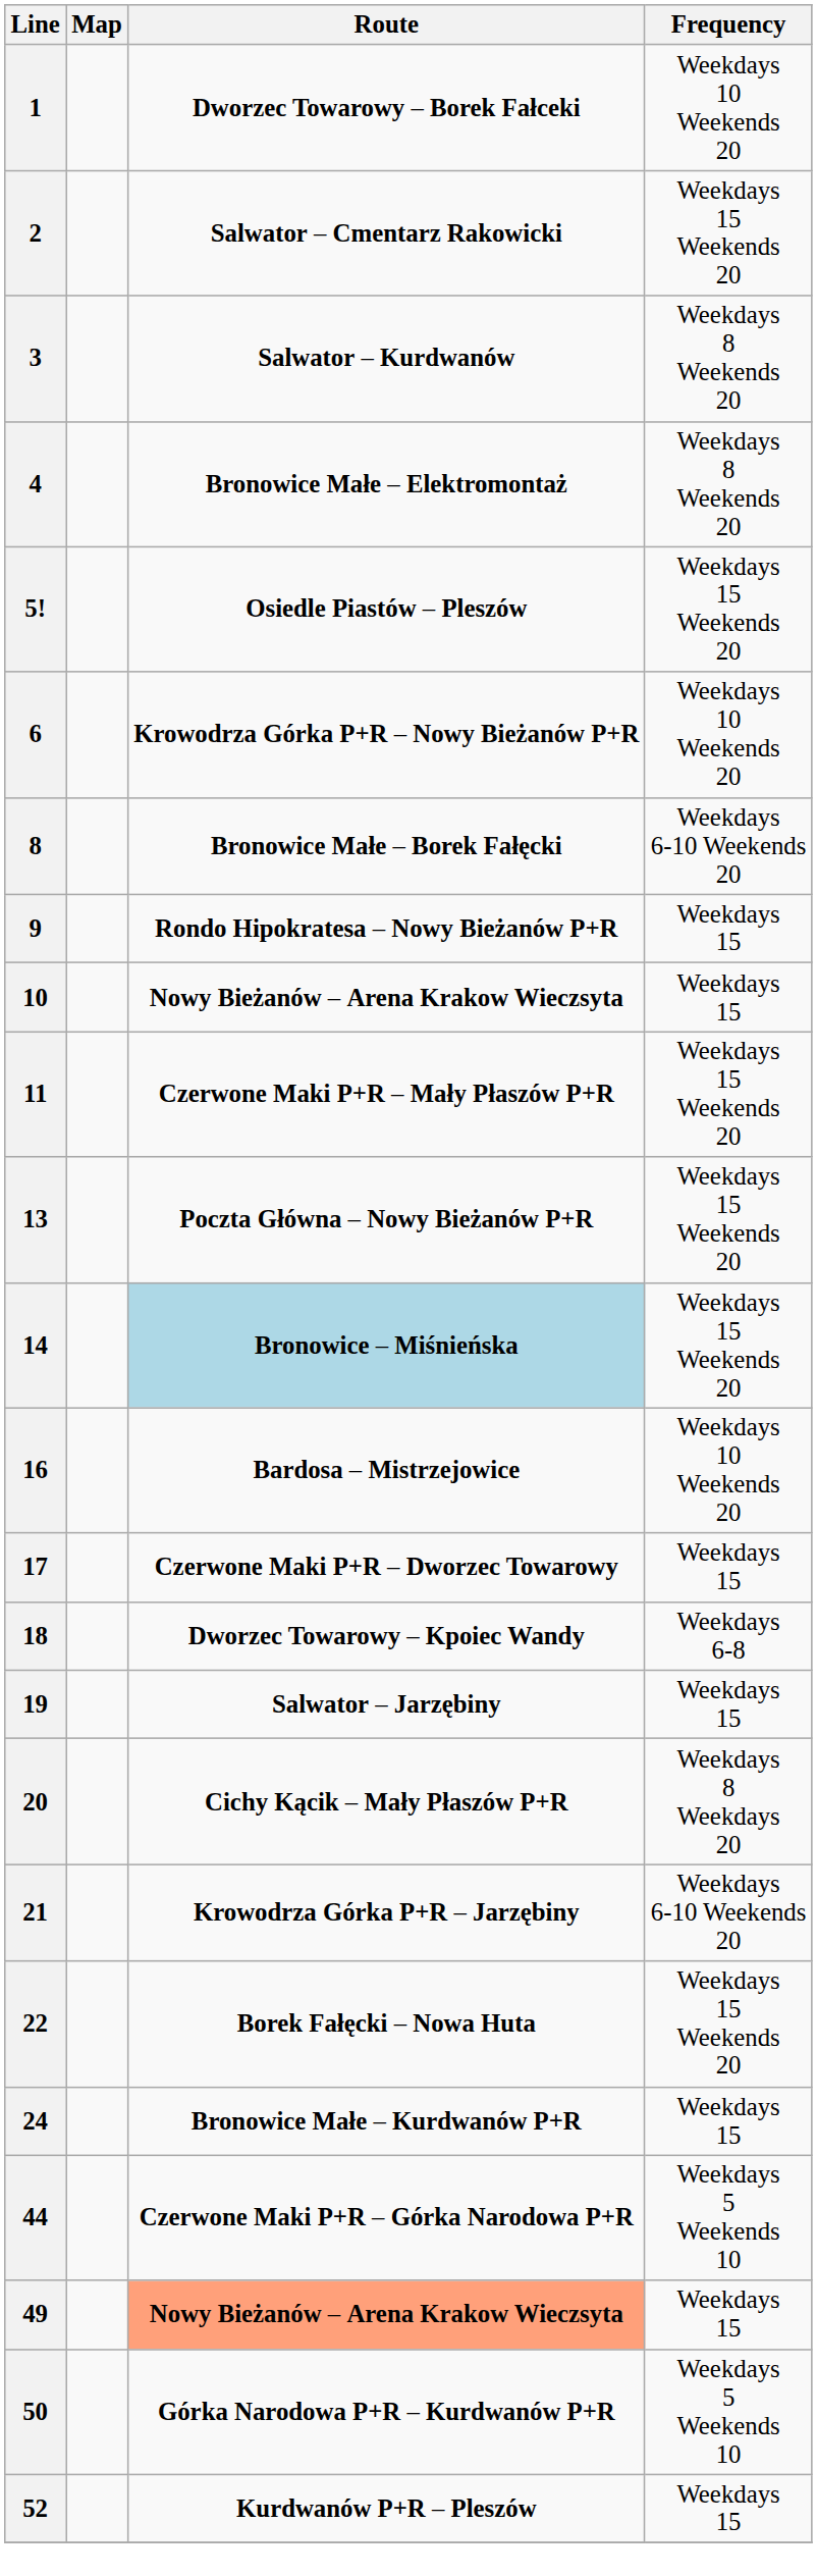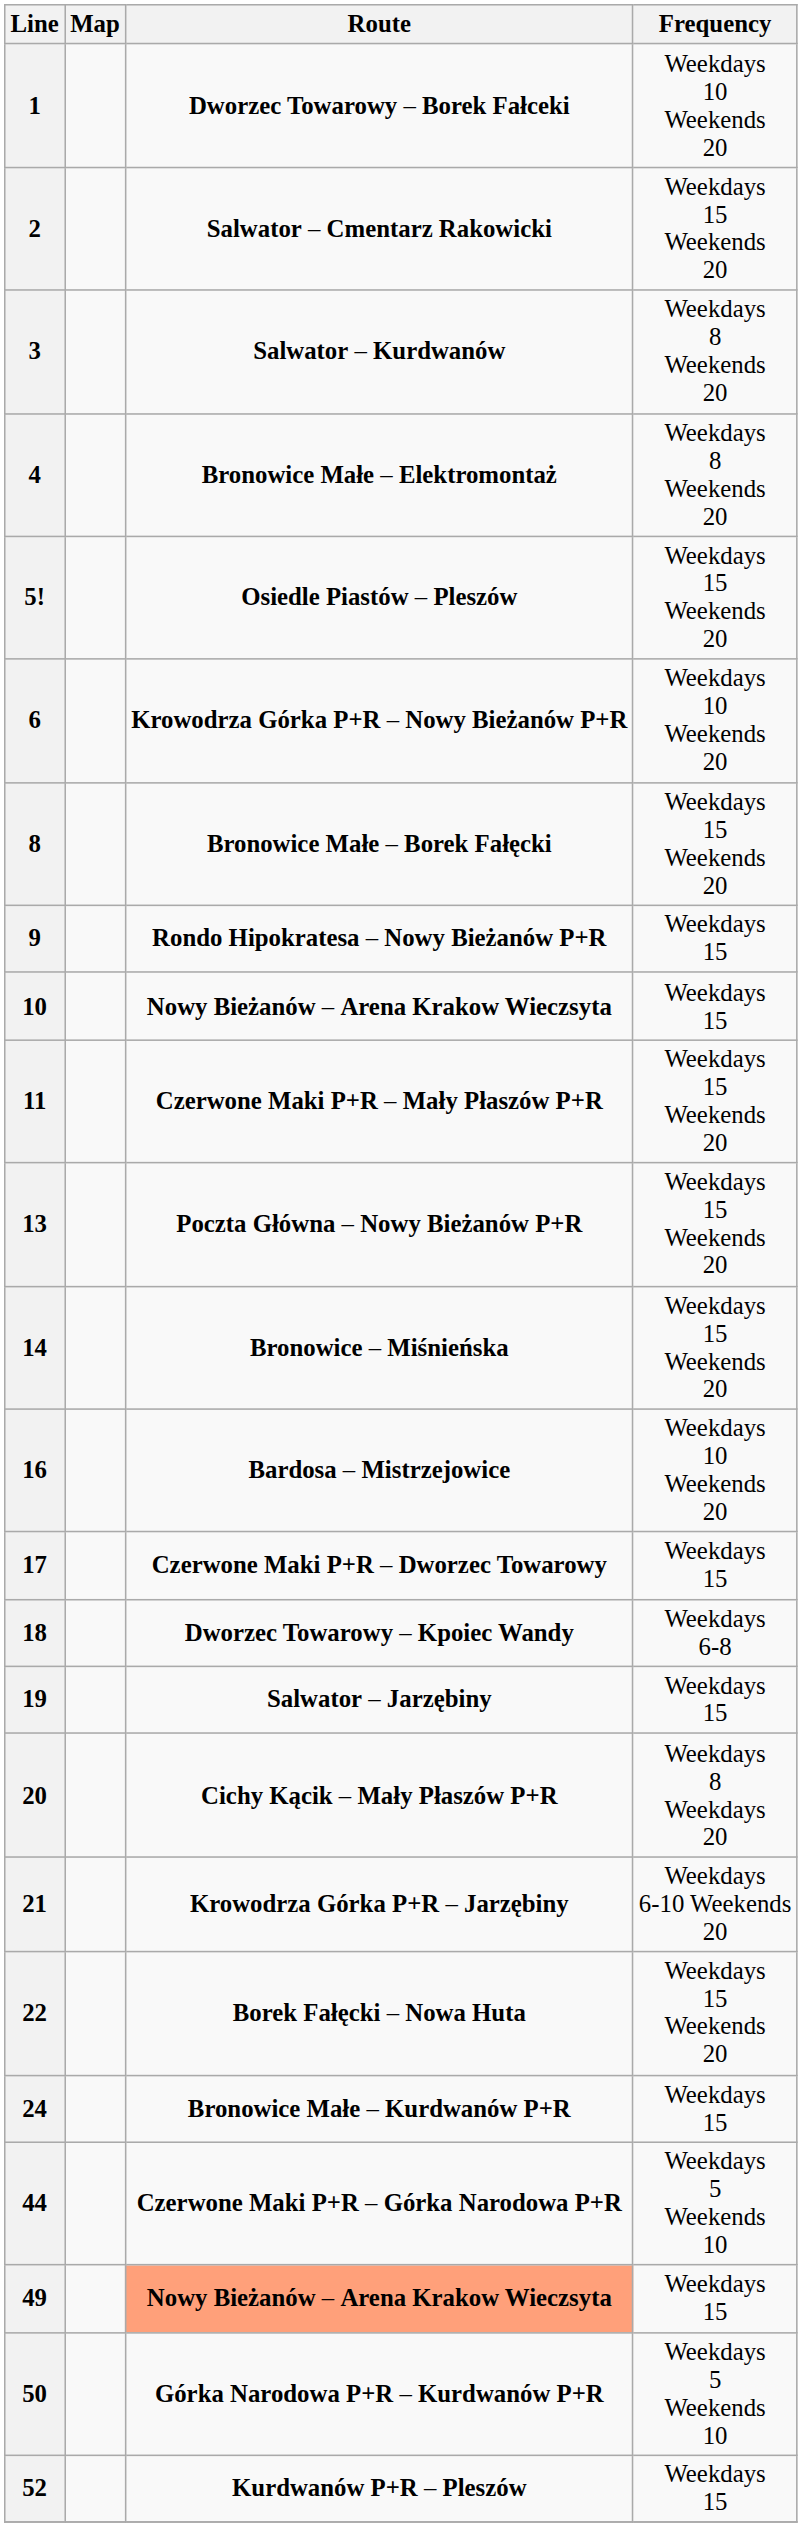 <table class="wikitable" style="text-align:center;">
 <tr>
 <th>Line</th>
 <th>Map</th>
 <th>Route</th>
 <th>Frequency</th>
 </tr>
 <tr>
 <th><span>1</span></th>
 <td></td>
 <td><strong>Dworzec Towarowy</strong> – <strong>Borek Fałceki</strong></td>
 <td>Weekdays <br> 10 <br> Weekends <br> 20</td>
 </tr>
 <tr>
 <th><span>2</span></th>
 <td></td>
 <td><strong>Salwator</strong> – <strong>Cmentarz Rakowicki</strong></td>
 <td>Weekdays <br> 15 <br> Weekends <br> 20</td>
 </tr>
 <tr>
 <th><span>3</span></th>
 <td></td>
 <td><strong>Salwator</strong> – <strong>Kurdwanów</strong></td>
 <td>Weekdays <br> 8 <br> Weekends <br> 20</td>
 </tr>
 <tr>
 <th><span>4</span></th>
 <td></td>
 <td><strong>Bronowice Małe</strong> – <strong>Elektromontaż</strong></td>
 <td>Weekdays <br> 8 <br> Weekends <br> 20</td>
 </tr>
 <tr>
 <th><span>5</span>!</th>
 <td></td>
 <td><strong>Osiedle Piastów</strong> – <strong>Pleszów</strong></td>
 <td>Weekdays <br> 15 <br> Weekends <br> 20</td>
 </tr>
 <tr>
 <th><span>6</span></th>
 <td></td>
 <td><strong>Krowodrza Górka P+R</strong> – <strong>Nowy Bieżanów P+R</strong></td>
 <td>Weekdays <br> 10 <br> Weekends <br> 20</td>
 </tr>
 <tr>
 <th><span>8</span></th>
 <td></td>
 <td><strong>Bronowice Małe</strong> – <strong>Borek Fałęcki</strong></td>
-<td>Weekdays <br> 6-10 Weekends <br> 20</td>
+<td>Weekdays <br> 15 <br> Weekends <br> 20</td>
 </tr>
 <tr>
 <th><span>9</span></th>
 <td></td>
 <td><strong>Rondo Hipokratesa</strong> – <strong>Nowy Bieżanów P+R</strong></td>
 <td>Weekdays <br> 15<br></td>
 </tr>
 <tr>
 <th><span>10</span></th>
 <td></td>
 <td><strong>Nowy Bieżanów</strong> – <strong>Arena Krakow Wieczsyta</strong></td>
 <td>Weekdays <br> 15</td>
 </tr>
 <tr>
 <th><span>11</span></th>
 <td></td>
 <td><strong>Czerwone Maki P+R</strong> – <strong>Mały Płaszów P+R</strong></td>
 <td>Weekdays <br> 15 <br> Weekends <br> 20</td>
 </tr>
 <tr>
 <th><span>13</span></th>
 <td></td>
 <td><strong>Poczta Główna</strong> – <strong>Nowy Bieżanów P+R</strong></td>
 <td>Weekdays <br> 15 <br> Weekends <br> 20</td>
 </tr>
 <tr>
 <th><span>14</span></th>
 <td></td>
-<td style="background: lightblue;"><strong>Bronowice</strong> – <strong>Miśnieńska</strong></td>
+<td><strong>Bronowice</strong> – <strong>Miśnieńska</strong></td>
 <td>Weekdays <br> 15 <br> Weekends <br> 20</td>
 </tr>
 <tr>
 <th><span>16</span></th>
 <td></td>
 <td><strong>Bardosa</strong> – <strong>Mistrzejowice</strong></td>
 <td>Weekdays <br> 10 <br> Weekends <br> 20</td>
 </tr>
 <tr>
 <th><span>17</span></th>
 <td></td>
 <td><strong>Czerwone Maki P+R</strong> – <strong>Dworzec Towarowy</strong></td>
 <td>Weekdays <br> 15</td>
 </tr>
 <tr>
 <th><span>18</span></th>
 <td></td>
 <td><strong>Dworzec Towarowy</strong> – <strong>Kpoiec Wandy</strong></td>
 <td>Weekdays <br> 6-8 <br></td>
 </tr>
 <tr>
 <th><span>19</span></th>
 <td></td>
 <td><strong>Salwator</strong> – <strong>Jarzębiny</strong></td>
 <td>Weekdays <br> 15</td>
 </tr>
 <tr>
 <th><span>20</span></th>
 <td></td>
 <td><strong>Cichy Kącik</strong> – <strong>Mały Płaszów P+R</strong></td>
 <td>Weekdays <br> 8 <br> Weekdays <br> 20</td>
 </tr>
 <tr>
 <th><span>21</span></th>
 <td></td>
 <td><strong>Krowodrza Górka P+R</strong> – <strong>Jarzębiny</strong></td>
 <td>Weekdays <br> 6-10 Weekends <br> 20</td>
 </tr>
 <tr>
 <th><span>22</span></th>
 <td></td>
 <td><strong>Borek Fałęcki</strong> – <strong>Nowa Huta</strong></td>
 <td>Weekdays <br> 15<br> Weekends<br> 20</td>
 </tr>
 <tr>
 <th><span>24</span></th>
 <td></td>
 <td><strong>Bronowice Małe</strong> – <strong>Kurdwanów P+R</strong></td>
 <td>Weekdays <br> 15<br></td>
 </tr>
 <tr>
 <th><span>44</span></th>
 <td></td>
 <td><strong>Czerwone Maki P+R</strong> – <strong>Górka Narodowa P+R</strong></td>
 <td>Weekdays <br> 5 <br> Weekends <br> 10</td>
 </tr>
 <tr>
 <th><span>49</span></th>
 <td></td>
 <td style="background: lightsalmon;"><strong>Nowy Bieżanów</strong> – <strong>Arena Krakow Wieczsyta</strong></td>
 <td>Weekdays <br> 15</td>
 </tr>
 <tr>
 <th><span>50</span></th>
 <td></td>
 <td><strong>Górka Narodowa P+R</strong> – <strong>Kurdwanów P+R</strong></td>
 <td>Weekdays <br> 5 <br> Weekends <br> 10</td>
 </tr>
 <tr>
 <th><span>52</span></th>
 <td></td>
 <td><strong>Kurdwanów P+R</strong> – <strong>Pleszów</strong></td>
 <td>Weekdays <br> 15</td>
 </tr>
 <tr>
 </tr>
 </table>
